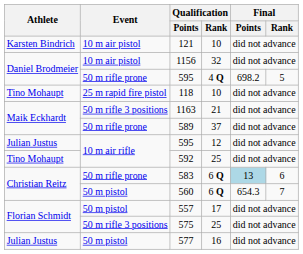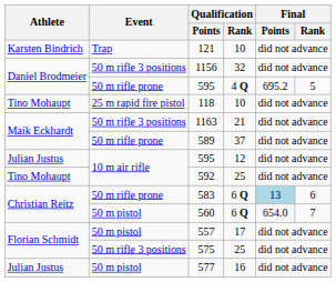 <table class="wikitable" style="font-size:90%">
 <tr>
 <th rowspan=2>Athlete</th>
 <th rowspan=2>Event</th>
 <th colspan=2>Qualification</th>
 <th colspan=2>Final</th>
 </tr>
 <tr style="font-size:95%">
 <th>Points</th>
 <th>Rank</th>
 <th>Points</th>
 <th>Rank</th>
 </tr>
 <tr align=center>
 <td align=left><a href='#'>Karsten Bindrich</a></td>
-<td align=left><a href='#'>10 m air pistol</a></td>
+<td align=left><a href='#'>Trap</a></td>
 <td>121</td>
 <td>10</td>
 <td colspan=2>did not advance</td>
 </tr>
 <tr align=center>
 <td align=left rowspan=2><a href='#'>Daniel Brodmeier</a></td>
-<td align=left><a href='#'>10 m air pistol</a></td>
+<td align=left><a href='#'>50 m rifle 3 positions</a></td>
 <td>1156</td>
 <td>32</td>
 <td colspan=2>did not advance</td>
 </tr>
 <tr align=center>
 <td align=left><a href='#'>50 m rifle prone</a></td>
 <td>595</td>
 <td>4 <strong>Q</strong></td>
-<td>698.2</td>
+<td>695.2</td>
 <td>5</td>
 </tr>
 <tr align=center>
 <td align=left><a href='#'>Tino Mohaupt</a></td>
 <td align=left><a href='#'>25 m rapid fire pistol</a></td>
 <td>118</td>
 <td>10</td>
 <td colspan=2>did not advance</td>
 </tr>
 <tr align=center>
 <td align=left rowspan=2><a href='#'>Maik Eckhardt</a></td>
 <td align=left><a href='#'>50 m rifle 3 positions</a></td>
 <td>1163</td>
 <td>21</td>
 <td colspan=2>did not advance</td>
 </tr>
 <tr align=center>
 <td align=left><a href='#'>50 m rifle prone</a></td>
 <td>589</td>
 <td>37</td>
 <td colspan=2>did not advance</td>
 </tr>
 <tr align=center>
 <td align=left><a href='#'>Julian Justus</a></td>
 <td align=left rowspan=2><a href='#'>10 m air rifle</a></td>
 <td>595</td>
 <td>12</td>
 <td colspan=2>did not advance</td>
 </tr>
 <tr align=center>
 <td align=left><a href='#'>Tino Mohaupt</a></td>
 <td>592</td>
 <td>25</td>
 <td colspan=2>did not advance</td>
 </tr>
 <tr align=center>
 <td align=left rowspan=2><a href='#'>Christian Reitz</a></td>
 <td align=left><a href='#'>50 m rifle prone</a></td>
 <td>583</td>
 <td>6 <strong>Q</strong></td>
 <td style="background: lightblue;">13</td>
 <td>6</td>
 </tr>
 <tr align=center>
 <td align=left><a href='#'>50 m pistol</a></td>
 <td>560</td>
 <td>6 <strong>Q</strong></td>
-<td>654.3</td>
+<td>654.0</td>
 <td>7</td>
 </tr>
 <tr align=center>
 <td align=left rowspan=2><a href='#'>Florian Schmidt</a></td>
 <td align=left><a href='#'>50 m pistol</a></td>
 <td>557</td>
 <td>17</td>
 <td colspan=2>did not advance</td>
 </tr>
 <tr align=center>
 <td align=left><a href='#'>50 m rifle 3 positions</a></td>
 <td>575</td>
 <td>25</td>
 <td colspan=2>did not advance</td>
 </tr>
 <tr align=center>
 <td align=left><a href='#'>Julian Justus</a></td>
 <td align=left><a href='#'>50 m pistol</a></td>
 <td>577</td>
 <td>16</td>
 <td colspan=2>did not advance</td>
 </tr>
 </table>
